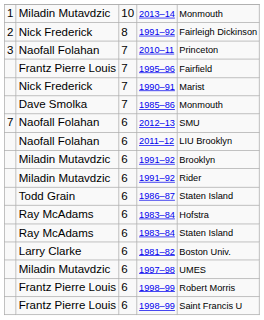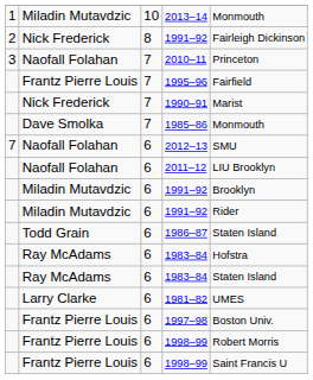 <table class="wikitable">
 <tr>
 </tr>
 <tr>
 <td>1</td>
 <td>Miladin Mutavdzic</td>
 <td>10</td>
 <td style="font-size:80%;"><a href='#'>2013–14</a></td>
 <td style="font-size:80%;">Monmouth</td>
 </tr>
 <tr>
 <td>2</td>
 <td>Nick Frederick</td>
 <td>8</td>
 <td style="font-size:80%;"><a href='#'>1991–92</a></td>
 <td style="font-size:80%;">Fairleigh Dickinson</td>
 </tr>
 <tr>
 <td>3</td>
 <td>Naofall Folahan</td>
 <td>7</td>
 <td style="font-size:80%;"><a href='#'>2010–11</a></td>
 <td style="font-size:80%;">Princeton</td>
 </tr>
 <tr>
 <td></td>
 <td>Frantz Pierre Louis</td>
 <td>7</td>
 <td style="font-size:80%;"><a href='#'>1995–96</a></td>
 <td style="font-size:80%;">Fairfield</td>
 </tr>
 <tr>
 <td></td>
 <td>Nick Frederick</td>
 <td>7</td>
 <td style="font-size:80%;"><a href='#'>1990–91</a></td>
 <td style="font-size:80%;">Marist</td>
 </tr>
 <tr>
 <td></td>
 <td>Dave Smolka</td>
 <td>7</td>
 <td style="font-size:80%;"><a href='#'>1985–86</a></td>
 <td style="font-size:80%;">Monmouth</td>
 </tr>
 <tr>
 <td>7</td>
 <td>Naofall Folahan</td>
 <td>6</td>
 <td style="font-size:80%;"><a href='#'>2012–13</a></td>
 <td style="font-size:80%;">SMU</td>
 </tr>
 <tr>
 <td></td>
 <td>Naofall Folahan</td>
 <td>6</td>
 <td style="font-size:80%;"><a href='#'>2011–12</a></td>
 <td style="font-size:80%;">LIU Brooklyn</td>
 </tr>
 <tr>
 <td></td>
 <td>Miladin Mutavdzic</td>
 <td>6</td>
 <td style="font-size:80%;"><a href='#'>1991–92</a></td>
 <td style="font-size:80%;">Brooklyn</td>
 </tr>
 <tr>
 <td></td>
 <td>Miladin Mutavdzic</td>
 <td>6</td>
 <td style="font-size:80%;"><a href='#'>1991–92</a></td>
 <td style="font-size:80%;">Rider</td>
 </tr>
 <tr>
 <td></td>
 <td>Todd Grain</td>
 <td>6</td>
 <td style="font-size:80%;"><a href='#'>1986–87</a></td>
 <td style="font-size:80%;">Staten Island</td>
 </tr>
 <tr>
 <td></td>
 <td>Ray McAdams</td>
 <td>6</td>
 <td style="font-size:80%;"><a href='#'>1983–84</a></td>
 <td style="font-size:80%;">Hofstra</td>
 </tr>
 <tr>
 <td></td>
 <td>Ray McAdams</td>
 <td>6</td>
 <td style="font-size:80%;"><a href='#'>1983–84</a></td>
 <td style="font-size:80%;">Staten Island</td>
 </tr>
 <tr>
 <td></td>
 <td>Larry Clarke</td>
 <td>6</td>
 <td style="font-size:80%;"><a href='#'>1981–82</a></td>
-<td style="font-size:80%;">Boston Univ.</td>
+<td style="font-size:80%;">UMES</td>
 </tr>
 <tr>
 <td></td>
-<td>Miladin Mutavdzic</td>
+<td>Frantz Pierre Louis</td>
 <td>6</td>
 <td style="font-size:80%;"><a href='#'>1997–98</a></td>
-<td style="font-size:80%;">UMES</td>
+<td style="font-size:80%;">Boston Univ.</td>
 </tr>
 <tr>
 <td></td>
 <td>Frantz Pierre Louis</td>
 <td>6</td>
 <td style="font-size:80%;"><a href='#'>1998–99</a></td>
 <td style="font-size:80%;">Robert Morris</td>
 </tr>
 <tr>
 <td></td>
 <td>Frantz Pierre Louis</td>
 <td>6</td>
 <td style="font-size:80%;"><a href='#'>1998–99</a></td>
 <td style="font-size:80%;">Saint Francis U</td>
 </tr>
 </table>
